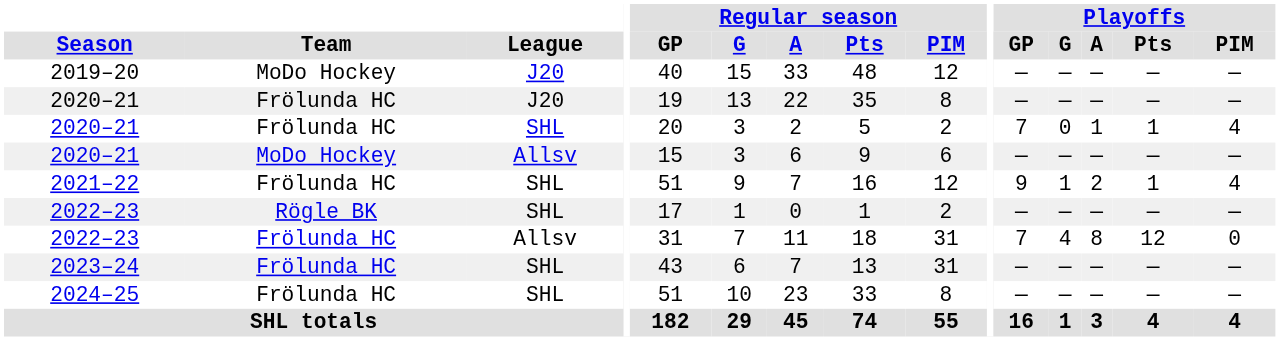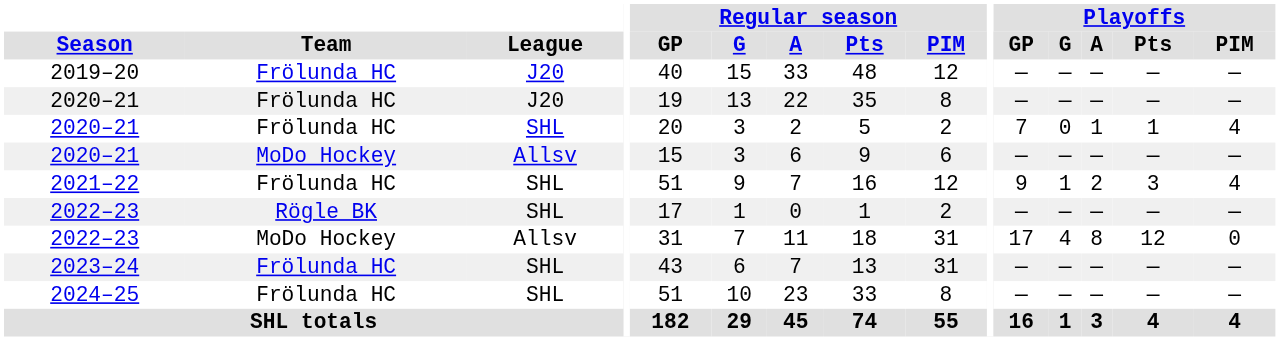 <table border="0" cellpadding="1" cellspacing="0" style="text-align:center; width:60em">
 <tr bgcolor="#e0e0e0">
 <th colspan="3" bgcolor="#ffffff"></th>
 <th rowspan="99" bgcolor="#ffffff"></th>
 <th colspan="5"><a href='#'>Regular season</a></th>
 <th rowspan="99" bgcolor="#ffffff"></th>
 <th colspan="5"><a href='#'>Playoffs</a></th>
 </tr>
 <tr bgcolor="#e0e0e0">
 <th><a href='#'>Season</a></th>
 <th>Team</th>
 <th>League</th>
 <th>GP</th>
 <th><a href='#'>G</a></th>
 <th><a href='#'>A</a></th>
 <th><a href='#'>Pts</a></th>
 <th><a href='#'>PIM</a></th>
 <th>GP</th>
 <th>G</th>
 <th>A</th>
 <th>Pts</th>
 <th>PIM</th>
 </tr>
 <tr>
 <td>2019–20</td>
-<td>MoDo Hockey</td>
+<td><a href='#'>Frölunda HC</a></td>
 <td><a href='#'>J20</a></td>
 <td>40</td>
 <td>15</td>
 <td>33</td>
 <td>48</td>
 <td>12</td>
 <td>—</td>
 <td>—</td>
 <td>—</td>
 <td>—</td>
 <td>—</td>
 </tr>
 <tr bgcolor="#f0f0f0">
 <td>2020–21</td>
 <td>Frölunda HC</td>
 <td>J20</td>
 <td>19</td>
 <td>13</td>
 <td>22</td>
 <td>35</td>
 <td>8</td>
 <td>—</td>
 <td>—</td>
 <td>—</td>
 <td>—</td>
 <td>—</td>
 </tr>
 <tr>
 <td><a href='#'>2020–21</a></td>
 <td>Frölunda HC</td>
 <td><a href='#'>SHL</a></td>
 <td>20</td>
 <td>3</td>
 <td>2</td>
 <td>5</td>
 <td>2</td>
 <td>7</td>
 <td>0</td>
 <td>1</td>
 <td>1</td>
 <td>4</td>
 </tr>
 <tr bgcolor="#f0f0f0">
 <td><a href='#'>2020–21</a></td>
 <td><a href='#'>MoDo Hockey</a></td>
 <td><a href='#'>Allsv</a></td>
 <td>15</td>
 <td>3</td>
 <td>6</td>
 <td>9</td>
 <td>6</td>
 <td>—</td>
 <td>—</td>
 <td>—</td>
 <td>—</td>
 <td>—</td>
 </tr>
 <tr>
 <td><a href='#'>2021–22</a></td>
 <td>Frölunda HC</td>
 <td>SHL</td>
 <td>51</td>
 <td>9</td>
 <td>7</td>
 <td>16</td>
 <td>12</td>
 <td>9</td>
 <td>1</td>
 <td>2</td>
-<td>1</td>
+<td>3</td>
 <td>4</td>
 </tr>
 <tr bgcolor="#f0f0f0">
 <td><a href='#'>2022–23</a></td>
 <td><a href='#'>Rögle BK</a></td>
 <td>SHL</td>
 <td>17</td>
 <td>1</td>
 <td>0</td>
 <td>1</td>
 <td>2</td>
 <td>—</td>
 <td>—</td>
 <td>—</td>
 <td>—</td>
 <td>—</td>
 </tr>
 <tr>
 <td><a href='#'>2022–23</a></td>
-<td><a href='#'>Frölunda HC</a></td>
+<td>MoDo Hockey</td>
 <td>Allsv</td>
 <td>31</td>
 <td>7</td>
 <td>11</td>
 <td>18</td>
 <td>31</td>
-<td>7</td>
+<td>17</td>
 <td>4</td>
 <td>8</td>
 <td>12</td>
 <td>0</td>
 </tr>
 <tr bgcolor="#f0f0f0">
 <td><a href='#'>2023–24</a></td>
 <td><a href='#'>Frölunda HC</a></td>
 <td>SHL</td>
 <td>43</td>
 <td>6</td>
 <td>7</td>
 <td>13</td>
 <td>31</td>
 <td>—</td>
 <td>—</td>
 <td>—</td>
 <td>—</td>
 <td>—</td>
 </tr>
 <tr>
 <td><a href='#'>2024–25</a></td>
 <td>Frölunda HC</td>
 <td>SHL</td>
 <td>51</td>
 <td>10</td>
 <td>23</td>
 <td>33</td>
 <td>8</td>
 <td>—</td>
 <td>—</td>
 <td>—</td>
 <td>—</td>
 <td>—</td>
 </tr>
 <tr style="background:#e0e0e0;">
 <th colspan="3">SHL totals</th>
 <th>182</th>
 <th>29</th>
 <th>45</th>
 <th>74</th>
 <th>55</th>
 <th>16</th>
 <th>1</th>
 <th>3</th>
 <th>4</th>
 <th>4</th>
 </tr>
 </table>
